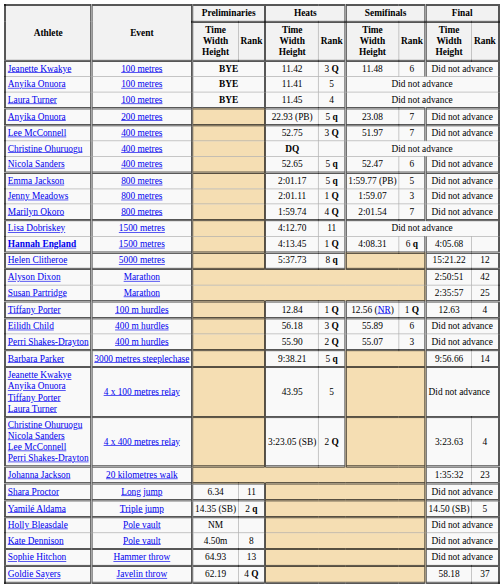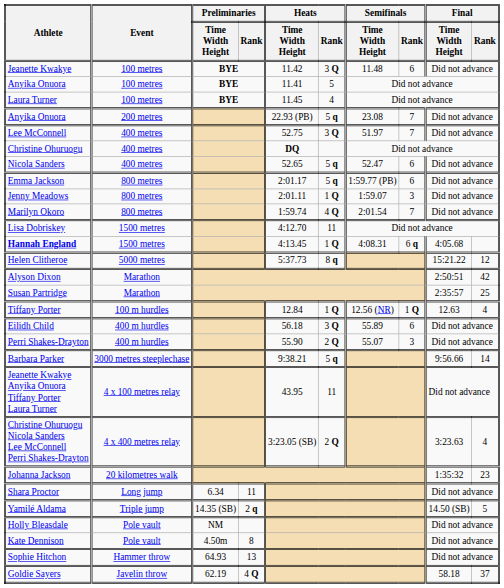 <table class=wikitable style="font-size:90%; border: double;">
 <tr>
 <th rowspan="2" style="border-right:double">Athlete</th>
 <th rowspan="2" style="border-right:double">Event</th>
 <th colspan="2" style="border-right:double; border-bottom:double;">Preliminaries</th>
 <th colspan="2" style="border-right:double; border-bottom:double;">Heats</th>
 <th colspan="2" style="border-right:double; border-bottom:double;">Semifinals</th>
 <th colspan="2" style="border-right:double; border-bottom:double;">Final</th>
 </tr>
 <tr>
 <th>Time<br>Width<br>Height</th>
 <th style="border-right:double">Rank</th>
 <th>Time<br>Width<br>Height</th>
 <th style="border-right:double">Rank</th>
 <th>Time<br>Width<br>Height</th>
 <th style="border-right:double">Rank</th>
 <th>Time<br>Width<br>Height</th>
 <th style="border-right:double">Rank</th>
 </tr>
 <tr style="border-top: double;">
 <td style="border-right:double"><a href='#'>Jeanette Kwakye</a></td>
 <td align=center style="border-right:double"><a href='#'>100 metres</a></td>
 <td align=center style="border-right:double" colspan= 2><strong>BYE</strong></td>
 <td align=center>11.42</td>
 <td align=center style="border-right:double">3 <strong>Q</strong></td>
 <td align=center>11.48</td>
 <td align=center style="border-right:double">6</td>
 <td align=center style="border-right:double" colspan= 2>Did not advance</td>
 </tr>
 <tr>
 <td style="border-right:double"><a href='#'>Anyika Onuora</a></td>
 <td align=center style="border-right:double"><a href='#'>100 metres</a></td>
 <td align=center style="border-right:double" colspan= 2><strong>BYE</strong></td>
 <td align=center>11.41</td>
 <td align=center style="border-right:double">5</td>
 <td align=center style="border-right:double" colspan= 4>Did not advance</td>
 </tr>
 <tr>
 <td style="border-right:double"><a href='#'>Laura Turner</a></td>
 <td align=center style="border-right:double"><a href='#'>100 metres</a></td>
 <td align=center style="border-right:double" colspan= 2><strong>BYE</strong></td>
 <td align=center>11.45</td>
 <td align=center style="border-right:double">4</td>
 <td align=center style="border-right:double" colspan= 4>Did not advance</td>
 </tr>
 <tr style="border-top: double;">
 <td style="border-right:double"><a href='#'>Anyika Onuora</a></td>
 <td align=center style="border-right:double"><a href='#'>200 metres</a></td>
 <td style="border-right:double" colspan= 2 bgcolor="wheat"></td>
 <td align=center>22.93 (PB)</td>
 <td align=center style="border-right:double">5 <strong>q</strong></td>
 <td align=center>23.08</td>
 <td align=center style="border-right:double">7</td>
 <td align=center style="border-right:double" colspan= 2>Did not advance</td>
 </tr>
 <tr style="border-top: double;">
 <td style="border-right:double"><a href='#'>Lee McConnell</a></td>
 <td align=center style="border-right:double"><a href='#'>400 metres</a></td>
 <td style="border-right:double" colspan= 2 bgcolor="wheat"></td>
 <td align=center>52.75</td>
 <td align=center style="border-right:double">3 <strong>Q</strong></td>
 <td align=center>51.97</td>
 <td align=center style="border-right:double">7</td>
 <td align=center style="border-right:double" colspan= 2>Did not advance</td>
 </tr>
 <tr>
 <td style="border-right:double"><a href='#'>Christine Ohuruogu</a></td>
 <td align=center style="border-right:double"><a href='#'>400 metres</a></td>
 <td style="border-right:double" colspan= 2 bgcolor="wheat"></td>
 <td align=center><strong>DQ</strong></td>
 <td align=center style="border-right:double"></td>
 <td align=center style="border-right:double" colspan= 4>Did not advance</td>
 </tr>
 <tr>
 <td style="border-right:double"><a href='#'>Nicola Sanders</a></td>
 <td align=center style="border-right:double"><a href='#'>400 metres</a></td>
 <td style="border-right:double" colspan= 2 bgcolor="wheat"></td>
 <td align=center>52.65</td>
 <td align=center style="border-right:double">5 <strong>q</strong></td>
 <td align=center>52.47</td>
 <td align=center style="border-right:double">6</td>
 <td align=center style="border-right:double" colspan= 2>Did not advance</td>
 </tr>
 <tr style="border-top: double;">
 <td style="border-right:double"><a href='#'>Emma Jackson</a></td>
 <td align=center style="border-right:double"><a href='#'>800 metres</a></td>
 <td style="border-right:double" colspan= 2 bgcolor="wheat"></td>
 <td align=center>2:01.17</td>
 <td align=center style="border-right:double">5 <strong>q</strong></td>
 <td align=center>1:59.77 (PB)</td>
-<td align=center style="border-right:double">5</td>
+<td align=center style="border-right:double">6</td>
 <td align=center style="border-right:double" colspan= 2>Did not advance</td>
 </tr>
 <tr>
 <td style="border-right:double"><a href='#'>Jenny Meadows</a></td>
 <td align=center style="border-right:double"><a href='#'>800 metres</a></td>
 <td style="border-right:double" colspan= 2 bgcolor="wheat"></td>
 <td align=center>2:01.11</td>
 <td align=center style="border-right:double">1 <strong>Q</strong></td>
 <td align=center>1:59.07</td>
 <td align=center style="border-right:double">3</td>
 <td align=center style="border-right:double" colspan= 2>Did not advance</td>
 </tr>
 <tr>
 <td style="border-right:double"><a href='#'>Marilyn Okoro</a></td>
 <td align=center style="border-right:double"><a href='#'>800 metres</a></td>
 <td style="border-right:double" colspan= 2 bgcolor="wheat"></td>
 <td align=center>1:59.74</td>
 <td align=center style="border-right:double">4 <strong>Q</strong></td>
 <td align=center>2:01.54</td>
 <td align=center style="border-right:double">7</td>
 <td align=center style="border-right:double" colspan= 2>Did not advance</td>
 </tr>
 <tr style="border-top: double;">
 <td style="border-right:double"><a href='#'>Lisa Dobriskey</a></td>
 <td align=center style="border-right:double"><a href='#'>1500 metres</a></td>
 <td style="border-right:double" colspan= 2 bgcolor="wheat"></td>
 <td align=center>4:12.70</td>
 <td align=center style="border-right:double">11</td>
 <td align=center style="border-right:double" colspan= 4>Did not advance</td>
 </tr>
 <tr>
 <td style="border-right:double"><strong><a href='#'>Hannah England</a></strong></td>
 <td align=center style="border-right:double"><a href='#'>1500 metres</a></td>
 <td style="border-right:double" colspan= 2 bgcolor="wheat"></td>
 <td align=center>4:13.45</td>
 <td align=center style="border-right:double">1 <strong>Q</strong></td>
 <td align=center>4:08.31</td>
 <td align=center style="border-right:double">6 <strong>q</strong></td>
 <td align=center>4:05.68</td>
 <td align=center></td>
 </tr>
 <tr style="border-top: double;">
 <td style="border-right:double"><a href='#'>Helen Clitheroe</a></td>
 <td align=center style="border-right:double"><a href='#'>5000 metres</a></td>
 <td style="border-right:double" colspan= 2 bgcolor="wheat"></td>
 <td align=center>5:37.73</td>
 <td align=center style="border-right:double">8 <strong>q</strong></td>
 <td style="border-right:double" colspan= 2 bgcolor="wheat"></td>
 <td align=center>15:21.22</td>
 <td align=center>12</td>
 </tr>
 <tr style="border-top: double;">
 <td style="border-right:double"><a href='#'>Alyson Dixon</a></td>
 <td align=center style="border-right:double"><a href='#'>Marathon</a></td>
 <td style="border-right:double" colspan= 6 bgcolor="wheat"></td>
 <td align=center>2:50:51</td>
 <td align=center>42</td>
 </tr>
 <tr>
 <td style="border-right:double"><a href='#'>Susan Partridge</a></td>
 <td align=center style="border-right:double"><a href='#'>Marathon</a></td>
 <td style="border-right:double" colspan= 6 bgcolor="wheat"></td>
 <td align=center>2:35:57</td>
 <td align=center>25</td>
 </tr>
 <tr style="border-top: double;">
 <td style="border-right:double"><a href='#'>Tiffany Porter</a></td>
 <td align=center style="border-right:double"><a href='#'>100 m hurdles</a></td>
 <td style="border-right:double" colspan= 2 bgcolor="wheat"></td>
 <td align=center>12.84</td>
 <td align=center style="border-right:double">1 <strong>Q</strong></td>
 <td align=center>12.56 (<a href='#'>NR</a>)</td>
 <td align=center style="border-right:double">1 <strong>Q</strong></td>
 <td align=center>12.63</td>
 <td align=center>4</td>
 </tr>
 <tr style="border-top: double;">
 <td style="border-right:double"><a href='#'>Eilidh Child</a></td>
 <td align=center style="border-right:double"><a href='#'>400 m hurdles</a></td>
 <td style="border-right:double" colspan= 2 bgcolor="wheat"></td>
 <td align=center>56.18</td>
 <td align=center style="border-right:double">3 <strong>Q</strong></td>
 <td align=center>55.89</td>
 <td align=center style="border-right:double">6</td>
 <td align=center style="border-right:double" colspan= 2>Did not advance</td>
 </tr>
 <tr>
 <td style="border-right:double"><a href='#'>Perri Shakes-Drayton</a></td>
 <td align=center style="border-right:double"><a href='#'>400 m hurdles</a></td>
 <td style="border-right:double" colspan= 2 bgcolor="wheat"></td>
 <td align=center>55.90</td>
 <td align=center style="border-right:double">2 <strong>Q</strong></td>
 <td align=center>55.07</td>
 <td align=center style="border-right:double">3</td>
 <td align=center style="border-right:double" colspan= 2>Did not advance</td>
 </tr>
 <tr style="border-top: double;">
 <td style="border-right:double"><a href='#'>Barbara Parker</a></td>
 <td align=center style="border-right:double"><a href='#'>3000 metres steeplechase</a></td>
 <td style="border-right:double" colspan= 2 bgcolor="wheat"></td>
 <td align=center>9:38.21</td>
 <td align=center style="border-right:double">5 <strong>q</strong></td>
 <td style="border-right:double" colspan= 2 bgcolor="wheat"></td>
 <td align=center>9:56.66</td>
 <td align=center>14</td>
 </tr>
 <tr style="border-top: double;">
 <td style="border-right:double"><a href='#'>Jeanette Kwakye</a><br><a href='#'>Anyika Onuora</a><br><a href='#'>Tiffany Porter</a><br><a href='#'>Laura Turner</a><br></td>
 <td align=center style="border-right:double"><a href='#'>4 x 100 metres relay</a></td>
 <td style="border-right:double" colspan= 2 bgcolor="wheat"></td>
 <td align=center>43.95</td>
-<td align=center style="border-right:double">5</td>
+<td align=center style="border-right:double">11</td>
 <td style="border-right:double" colspan= 2 bgcolor="wheat"></td>
 <td style="border-right:double" colspan= 2>Did not advance</td>
 </tr>
 <tr style="border-top: double;">
 <td style="border-right:double"><a href='#'>Christine Ohuruogu</a><br><a href='#'>Nicola Sanders</a><br><a href='#'>Lee McConnell</a><br><a href='#'>Perri Shakes-Drayton</a><br></td>
 <td align=center style="border-right:double"><a href='#'>4 x 400 metres relay</a></td>
 <td style="border-right:double" colspan= 2 bgcolor="wheat"></td>
 <td align=center>3:23.05 (SB)</td>
 <td align=center style="border-right:double">2 <strong>Q</strong></td>
 <td style="border-right:double" colspan= 2 bgcolor="wheat"></td>
 <td align=center>3:23.63</td>
 <td align=center>4</td>
 </tr>
 <tr style="border-top: double;">
 <td style="border-right:double"><a href='#'>Johanna Jackson</a></td>
 <td align=center style="border-right:double"><a href='#'>20 kilometres walk</a></td>
 <td style="border-right:double" colspan= 6 bgcolor="wheat"></td>
 <td align=center>1:35:32</td>
 <td align=center>23</td>
 </tr>
 <tr style="border-top: double;">
 <td style="border-right:double"><a href='#'>Shara Proctor</a></td>
 <td align=center style="border-right:double"><a href='#'>Long jump</a></td>
 <td align=center>6.34</td>
 <td align=center style="border-right:double">11</td>
 <td style="border-right:double" colspan= 4 bgcolor="wheat"></td>
 <td align=center style="border-right:double" colspan= 2>Did not advance</td>
 </tr>
 <tr style="border-top: double;">
 <td style="border-right:double"><a href='#'>Yamilé Aldama</a></td>
 <td align=center style="border-right:double"><a href='#'>Triple jump</a></td>
 <td align=center>14.35 (SB)</td>
 <td align=center style="border-right:double">2 <strong>q</strong></td>
 <td style="border-right:double" colspan= 4 bgcolor="wheat"></td>
 <td align=center>14.50 (SB)</td>
 <td align=center>5</td>
 </tr>
 <tr style="border-top: double;">
 <td style="border-right:double"><a href='#'>Holly Bleasdale</a></td>
 <td align=center style="border-right:double"><a href='#'>Pole vault</a></td>
 <td align=center>NM</td>
 <td align=center style="border-right:double"></td>
 <td style="border-right:double" colspan= 4 bgcolor="wheat"></td>
 <td align=center style="border-right:double" colspan= 2>Did not advance</td>
 </tr>
 <tr>
 <td style="border-right:double"><a href='#'>Kate Dennison</a></td>
 <td align=center style="border-right:double"><a href='#'>Pole vault</a></td>
 <td align=center>4.50m</td>
 <td align=center style="border-right:double">8</td>
 <td style="border-right:double" colspan= 4 bgcolor="wheat"></td>
 <td align=center style="border-right:double" colspan= 2>Did not advance</td>
 </tr>
 <tr style="border-top: double;">
 <td style="border-right:double"><a href='#'>Sophie Hitchon</a></td>
 <td align=center style="border-right:double"><a href='#'>Hammer throw</a></td>
 <td align=center>64.93</td>
 <td align=center style="border-right:double">13</td>
 <td style="border-right:double" colspan= 4 bgcolor="wheat"></td>
 <td align=center style="border-right:double" colspan= 2>Did not advance</td>
 </tr>
 <tr style="border-top: double;">
 <td style="border-right:double"><a href='#'>Goldie Sayers</a></td>
 <td align=center style="border-right:double"><a href='#'>Javelin throw</a></td>
 <td align=center>62.19</td>
 <td align=center style="border-right:double">4 <strong>Q</strong></td>
 <td style="border-right:double" colspan= 4 bgcolor="wheat"></td>
 <td align=center>58.18</td>
 <td align=center>37</td>
 </tr>
 </table>
